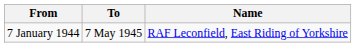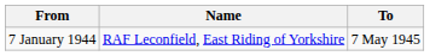 <table class="wikitable">
 <tr>
 <th>From</th>
+<th>Name</th>
 <th>To</th>
-<th>Name</th>
 </tr>
 <tr>
 <td>7 January 1944</td>
+<td><a href='#'>RAF Leconfield</a>, <a href='#'>East Riding of Yorkshire</a></td>
 <td>7 May 1945</td>
-<td><a href='#'>RAF Leconfield</a>, <a href='#'>East Riding of Yorkshire</a></td>
 </tr>
 </table>
